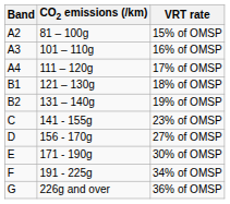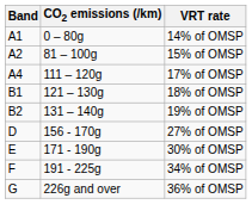 <table class="wikitable">
 <tr>
 <th>Band</th>
 <th>CO<sub>2</sub> emissions (/km)</th>
 <th>VRT rate</th>
 </tr>
 <tr>
+<td>A1</td>
+<td>0 – 80g</td>
+<td>14% of OMSP</td>
+</tr>
+<tr>
 <td>A2</td>
 <td>81 – 100g</td>
 <td>15% of OMSP</td>
-</tr>
-<tr>
-<td>A3</td>
-<td>101 – 110g</td>
-<td>16% of OMSP</td>
 </tr>
 <tr>
 <td>A4</td>
 <td>111 – 120g</td>
 <td>17% of OMSP</td>
 </tr>
 <tr>
 <td>B1</td>
 <td>121 – 130g</td>
 <td>18% of OMSP</td>
 </tr>
 <tr>
 <td>B2</td>
 <td>131 – 140g</td>
 <td>19% of OMSP</td>
-</tr>
-<tr>
-<td>C</td>
-<td>141 - 155g</td>
-<td>23% of OMSP</td>
 </tr>
 <tr>
 <td>D</td>
 <td>156 - 170g</td>
 <td>27% of OMSP</td>
 </tr>
 <tr>
 <td>E</td>
 <td>171 - 190g</td>
 <td>30% of OMSP</td>
 </tr>
 <tr>
 <td>F</td>
 <td>191 - 225g</td>
 <td>34% of OMSP</td>
 </tr>
 <tr>
 <td>G</td>
 <td>226g and over</td>
 <td>36% of OMSP</td>
 </tr>
 </table>
